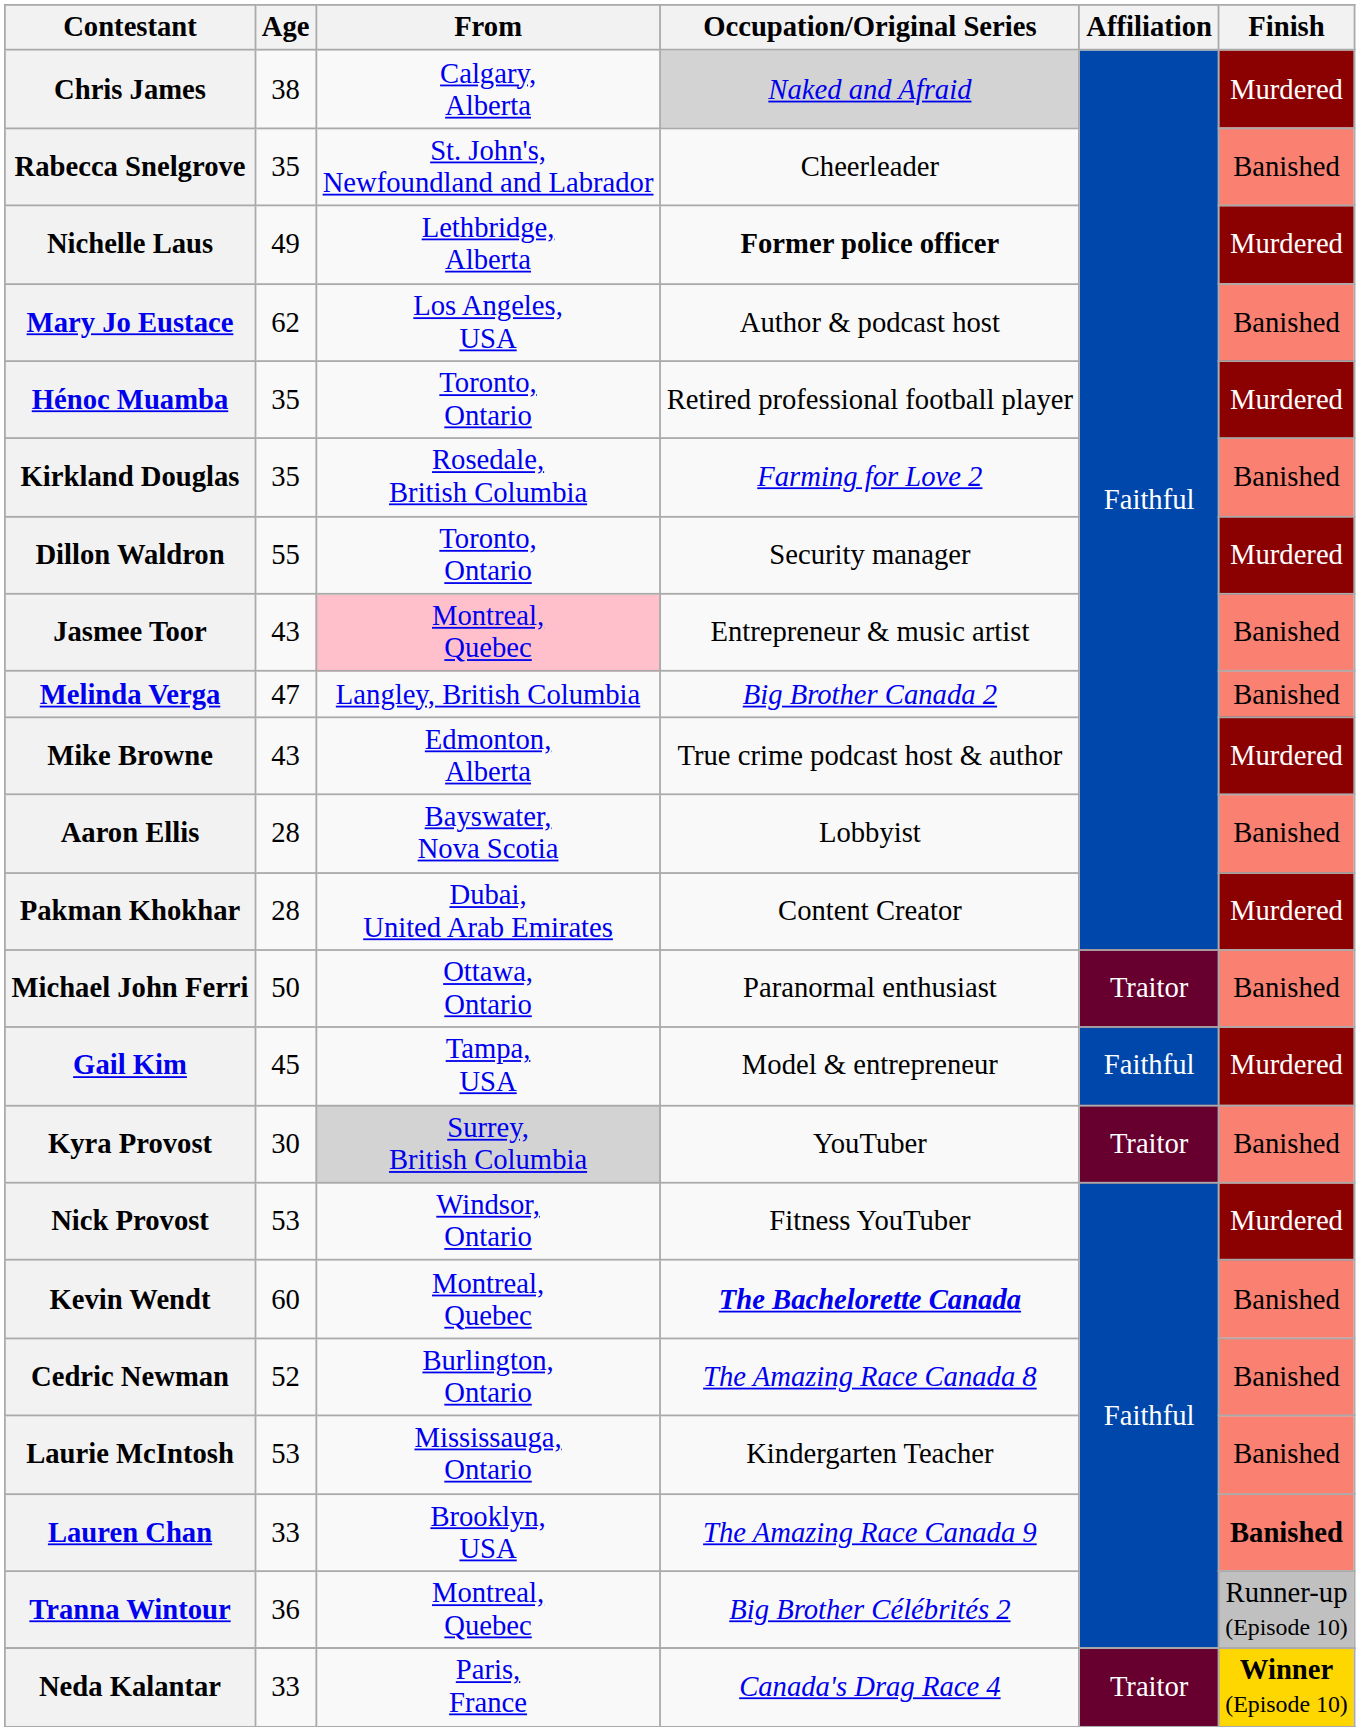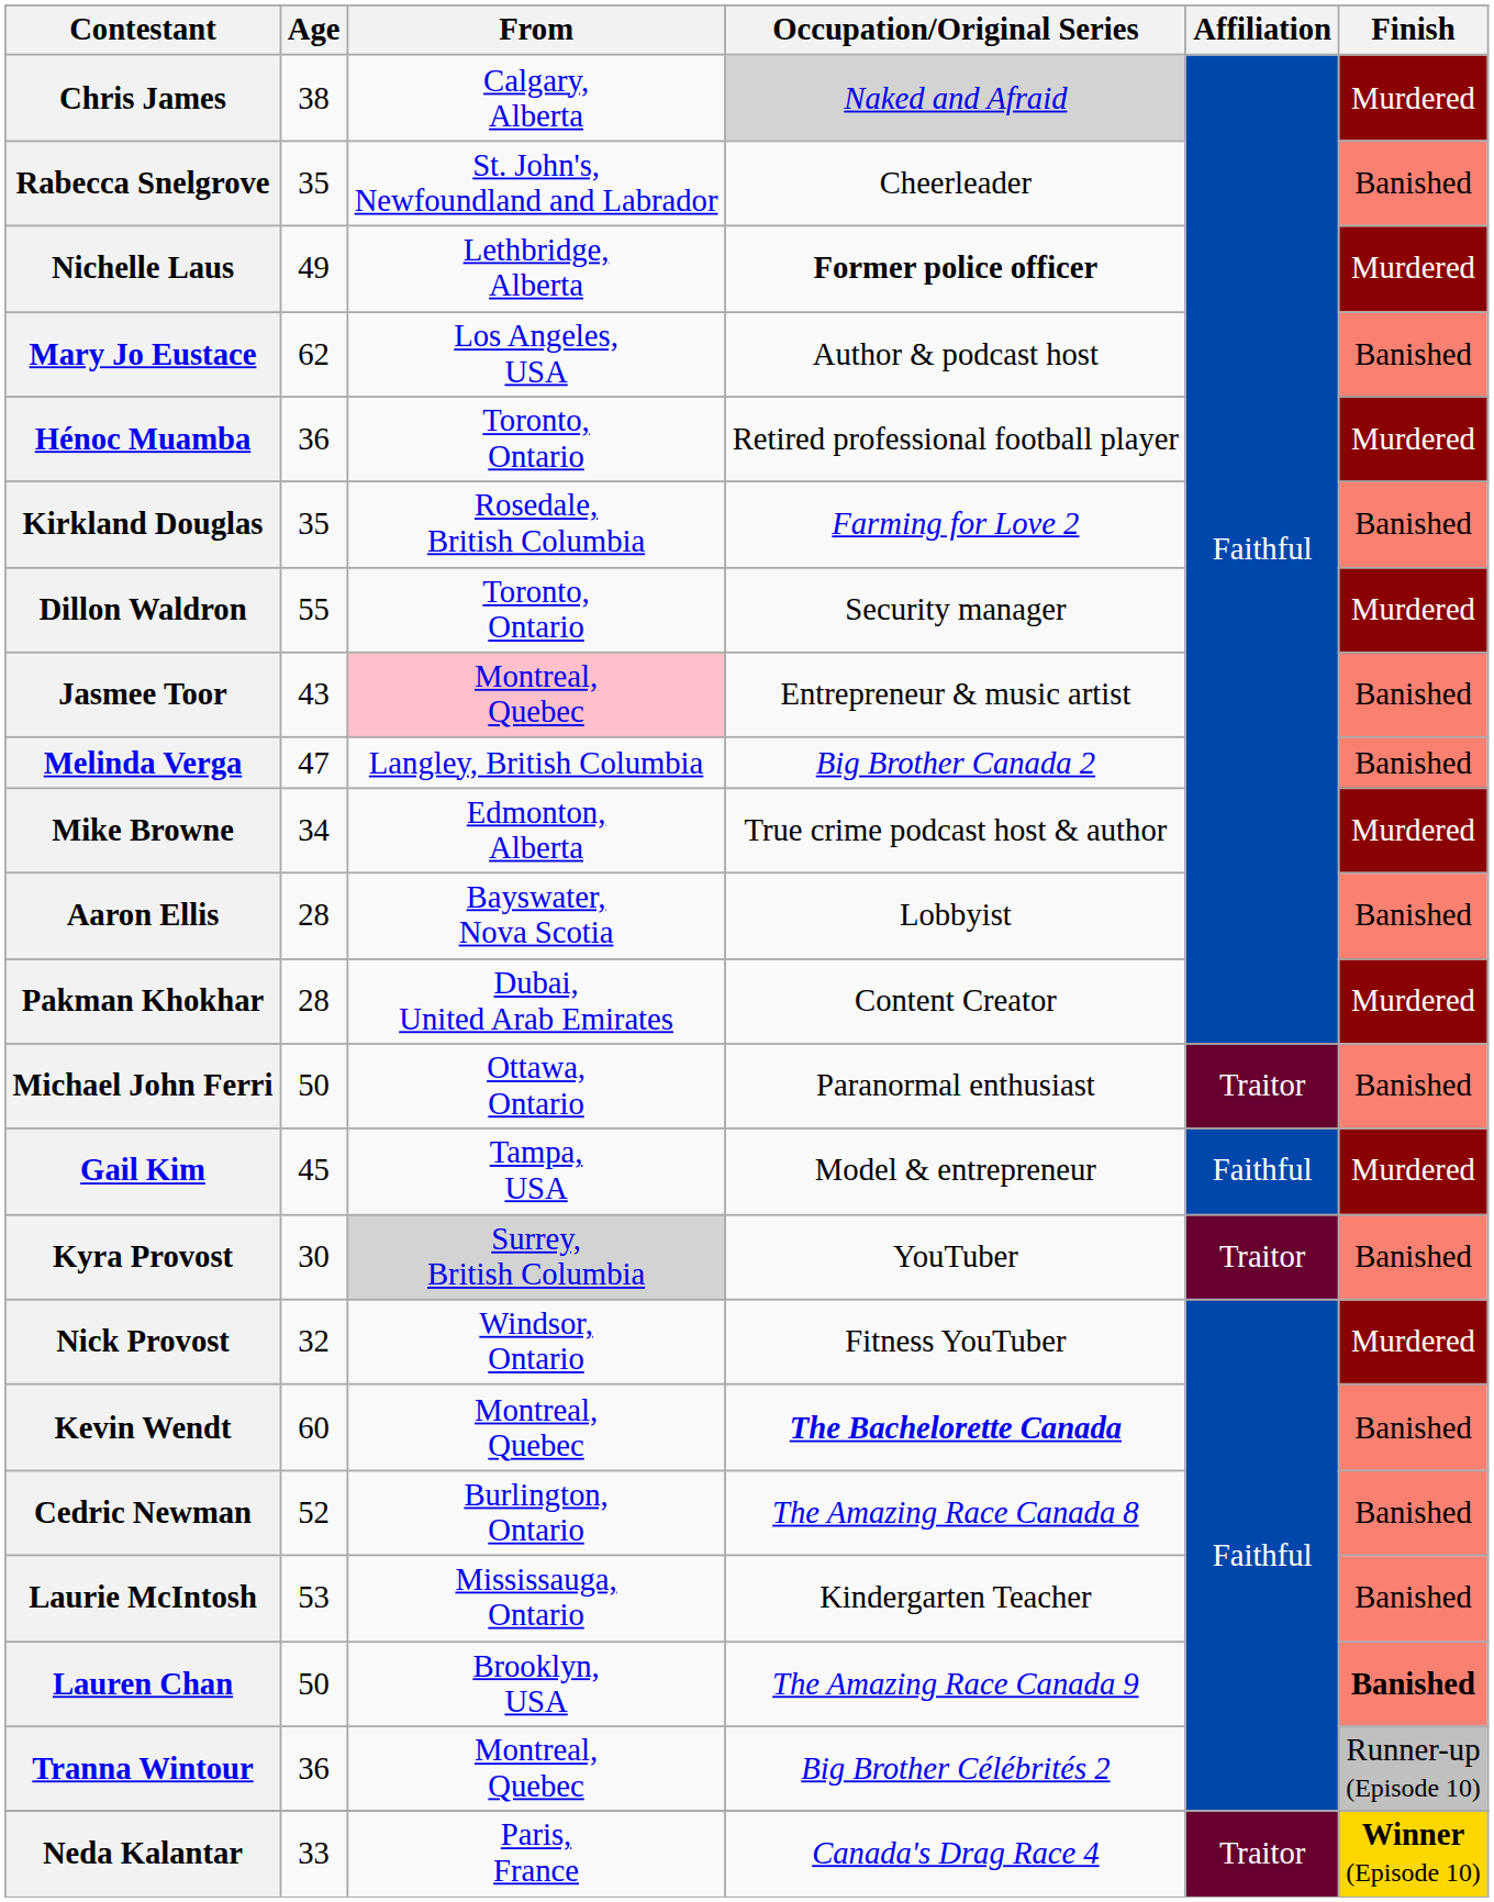 <table class="wikitable sortable" style="text-align:center;">
 <tr>
 <th scope="col">Contestant</th>
 <th scope="col">Age</th>
 <th scope="col" class="unsortable">From</th>
 <th scope="col" class="unsortable">Occupation/Original Series</th>
 <th scope="col" class="unsortable">Affiliation</th>
 <th>Finish</th>
 </tr>
 <tr>
 <th>Chris James</th>
 <td>38</td>
 <td><a href='#'>Calgary,<br>Alberta</a></td>
 <td style="background: lightgrey;"><em><a href='#'>Naked and Afraid</a></em></td>
 <td rowspan="12" bgcolor="#0047AB" style="color:#FFFFFF;">Faithful</td>
 <td style="background:darkred;color:white;">Murdered<br></td>
 </tr>
 <tr>
 <th>Rabecca Snelgrove</th>
 <td>35</td>
 <td><a href='#'>St. John's,<br>Newfoundland and Labrador</a></td>
 <td>Cheerleader</td>
 <td style="background:salmon;color:black;">Banished<br></td>
 </tr>
 <tr>
 <th>Nichelle Laus</th>
 <td>49</td>
 <td><a href='#'>Lethbridge,<br>Alberta</a></td>
 <td><strong>Former police officer</strong></td>
 <td style="background:darkred;color:white;">Murdered<br></td>
 </tr>
 <tr>
 <th><a href='#'>Mary Jo Eustace</a></th>
 <td>62</td>
 <td><a href='#'>Los Angeles,<br>USA</a></td>
 <td>Author & podcast host</td>
 <td style="background:salmon;color:black;">Banished<br></td>
 </tr>
 <tr>
 <th><a href='#'>Hénoc Muamba</a></th>
-<td>35</td>
+<td>36</td>
 <td><a href='#'>Toronto,<br>Ontario</a></td>
 <td>Retired professional football player</td>
 <td style="background:darkred;color:white;">Murdered<br></td>
 </tr>
 <tr>
 <th>Kirkland Douglas</th>
 <td>35</td>
 <td><a href='#'>Rosedale,<br>British Columbia</a></td>
 <td><a href='#'><em>Farming for Love 2</em></a></td>
 <td style="background:salmon;color:black;">Banished<br></td>
 </tr>
 <tr>
 <th>Dillon Waldron</th>
 <td>55</td>
 <td><a href='#'>Toronto,<br>Ontario</a></td>
 <td>Security manager</td>
 <td style="background:darkred;color:white;">Murdered<br></td>
 </tr>
 <tr>
 <th>Jasmee Toor</th>
 <td>43</td>
 <td style="background: pink;"><a href='#'>Montreal,<br>Quebec</a></td>
 <td>Entrepreneur & music artist</td>
 <td style="background:salmon;color:black;">Banished<br></td>
 </tr>
 <tr>
 <th><a href='#'>Melinda Verga</a></th>
 <td>47</td>
 <td><a href='#'>Langley, British Columbia</a></td>
 <td><a href='#'><em>Big Brother Canada 2</em></a></td>
 <td style="background:salmon;color:black;">Banished<br></td>
 </tr>
 <tr>
 <th>Mike Browne</th>
-<td>43</td>
+<td>34</td>
 <td><a href='#'>Edmonton,<br>Alberta</a></td>
 <td>True crime podcast host & author</td>
 <td style="background:darkred;color:white;">Murdered<br></td>
 </tr>
 <tr>
 <th>Aaron Ellis</th>
 <td>28</td>
 <td><a href='#'>Bayswater,<br>Nova Scotia</a></td>
 <td>Lobbyist</td>
 <td style="background:salmon;color:black;">Banished<br></td>
 </tr>
 <tr>
 <th>Pakman Khokhar</th>
 <td>28</td>
 <td><a href='#'>Dubai,<br>United Arab Emirates</a></td>
 <td>Content Creator</td>
 <td style="background:darkred;color:white;">Murdered<br></td>
 </tr>
 <tr>
 <th>Michael John Ferri</th>
 <td>50</td>
 <td><a href='#'>Ottawa,<br>Ontario</a></td>
 <td>Paranormal enthusiast</td>
 <td bgcolor="#67002f" align="center" span style="color:#FFFFFF;">Traitor</td>
 <td style="background:salmon;color:black;">Banished<br></td>
 </tr>
 <tr>
 <th><a href='#'>Gail Kim</a></th>
 <td>45</td>
 <td><a href='#'>Tampa,<br>USA</a></td>
 <td>Model & entrepreneur</td>
 <td bgcolor="#0047AB" style="color:#FFFFFF;">Faithful</td>
 <td style="background:darkred;color:white;">Murdered<br></td>
 </tr>
 <tr>
 <th>Kyra Provost</th>
 <td>30</td>
 <td style="background: lightgrey;"><a href='#'>Surrey,<br>British Columbia</a></td>
 <td>YouTuber</td>
 <td bgcolor="#67002f" align="center" span style="color:#FFFFFF;">Traitor</td>
 <td style="background:salmon;color:black;">Banished<br></td>
 </tr>
 <tr>
 <th>Nick Provost</th>
-<td>53</td>
+<td>32</td>
 <td><a href='#'>Windsor,<br>Ontario</a></td>
 <td>Fitness YouTuber</td>
 <td rowspan="6" bgcolor="#0047AB" style="color:#FFFFFF;">Faithful</td>
 <td style="background:darkred;color:white;">Murdered<br></td>
 </tr>
 <tr>
 <th>Kevin Wendt</th>
 <td>60</td>
 <td><a href='#'>Montreal,<br>Quebec</a></td>
 <td><strong><em><a href='#'>The Bachelorette Canada</a></em></strong></td>
 <td style="background:salmon;color:black;">Banished<br></td>
 </tr>
 <tr>
 <th>Cedric Newman</th>
 <td>52</td>
 <td><a href='#'>Burlington,<br>Ontario</a></td>
 <td><em><a href='#'>The Amazing Race Canada 8</a></em></td>
 <td style="background:salmon;color:black;">Banished<br></td>
 </tr>
 <tr>
 <th>Laurie McIntosh</th>
 <td>53</td>
 <td><a href='#'>Mississauga,<br>Ontario</a></td>
 <td>Kindergarten Teacher</td>
 <td style="background:salmon;color:black;">Banished<br></td>
 </tr>
 <tr>
 <th><a href='#'>Lauren Chan</a></th>
-<td>33</td>
+<td>50</td>
 <td><a href='#'>Brooklyn,<br>USA</a></td>
 <td><em><a href='#'>The Amazing Race Canada 9</a></em></td>
 <td style="background:salmon;color:black;"><strong>Banished<br></strong></td>
 </tr>
 <tr>
 <th><a href='#'>Tranna Wintour</a></th>
 <td>36</td>
 <td><a href='#'>Montreal,<br>Quebec</a></td>
 <td><a href='#'><em>Big Brother Célébrités 2</em></a></td>
 <td bgcolor="silver">Runner-up<br><small>(Episode 10)</small></td>
 </tr>
 <tr>
 </tr>
 <tr>
 <th>Neda Kalantar</th>
 <td>33</td>
 <td><a href='#'>Paris,<br>France</a></td>
 <td><a href='#'><em>Canada's Drag Race 4</em></a></td>
 <td bgcolor="#67002f" align="center" span style="color:#FFFFFF;">Traitor</td>
 <td style="background:gold; color:black;"><strong>Winner</strong><br><small>(Episode 10)</small></td>
 </tr>
 </table>
